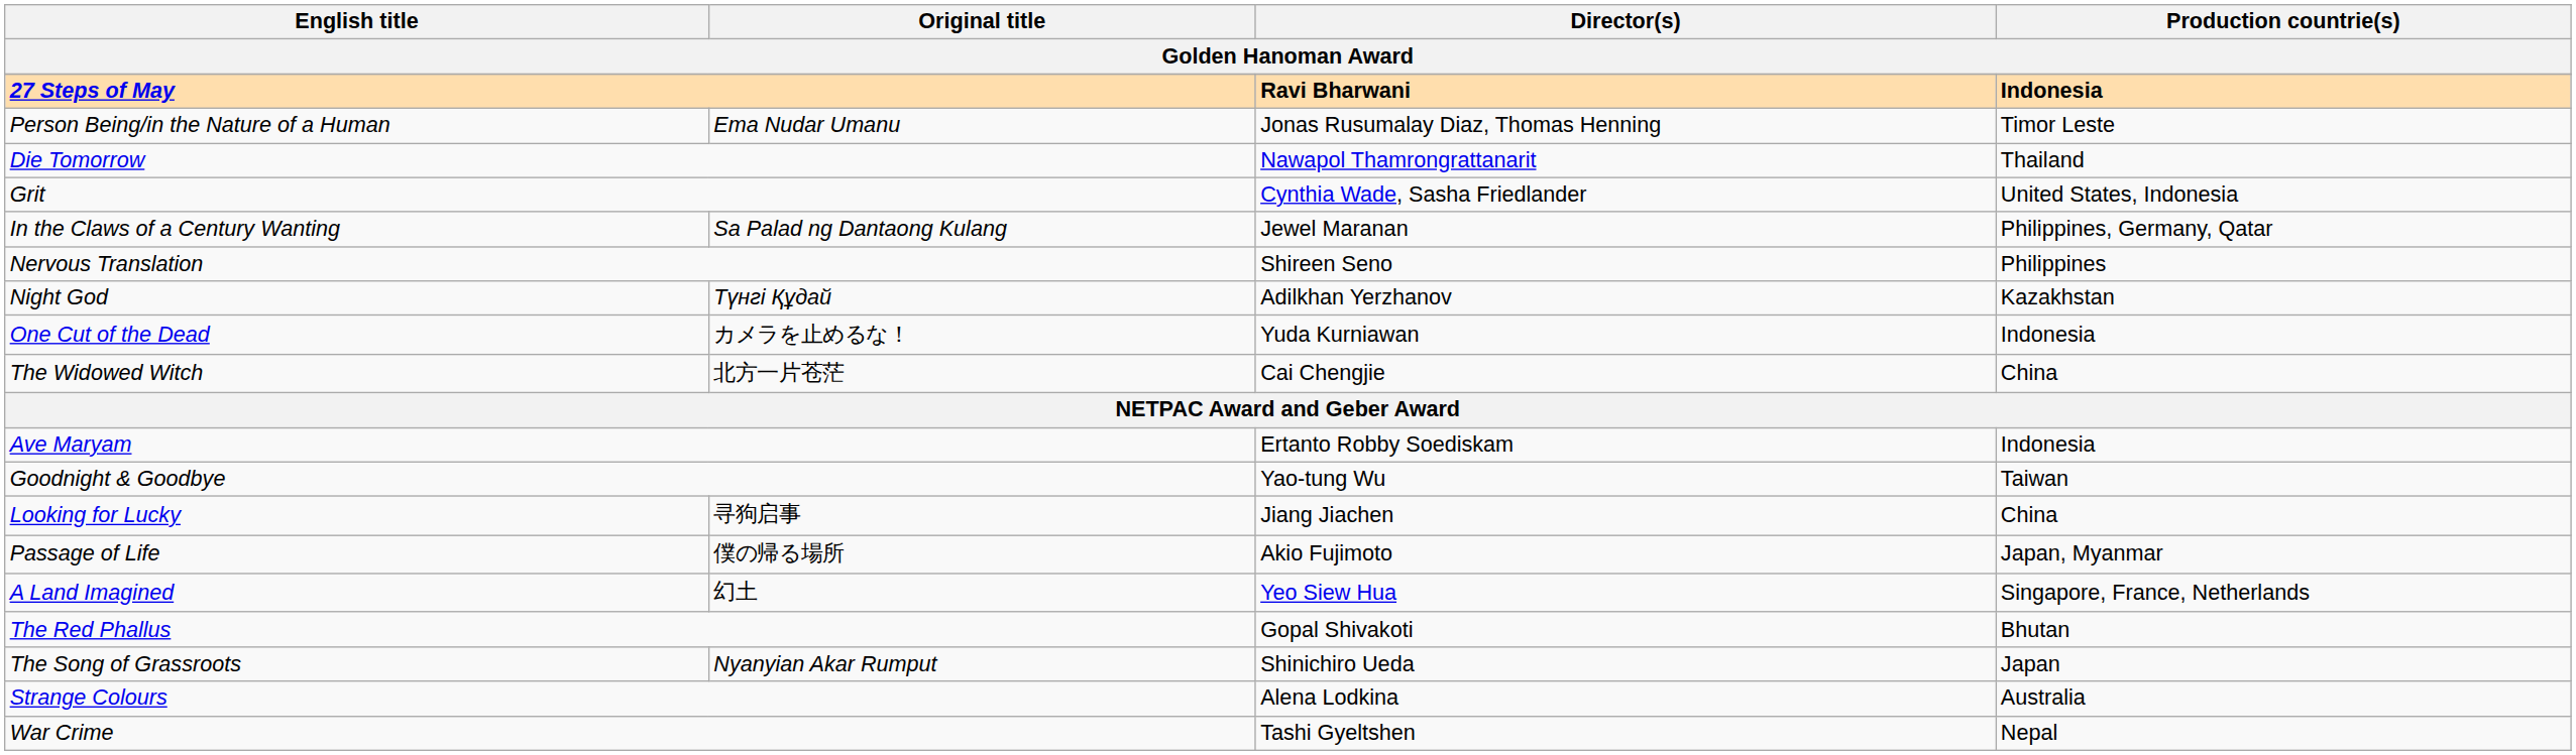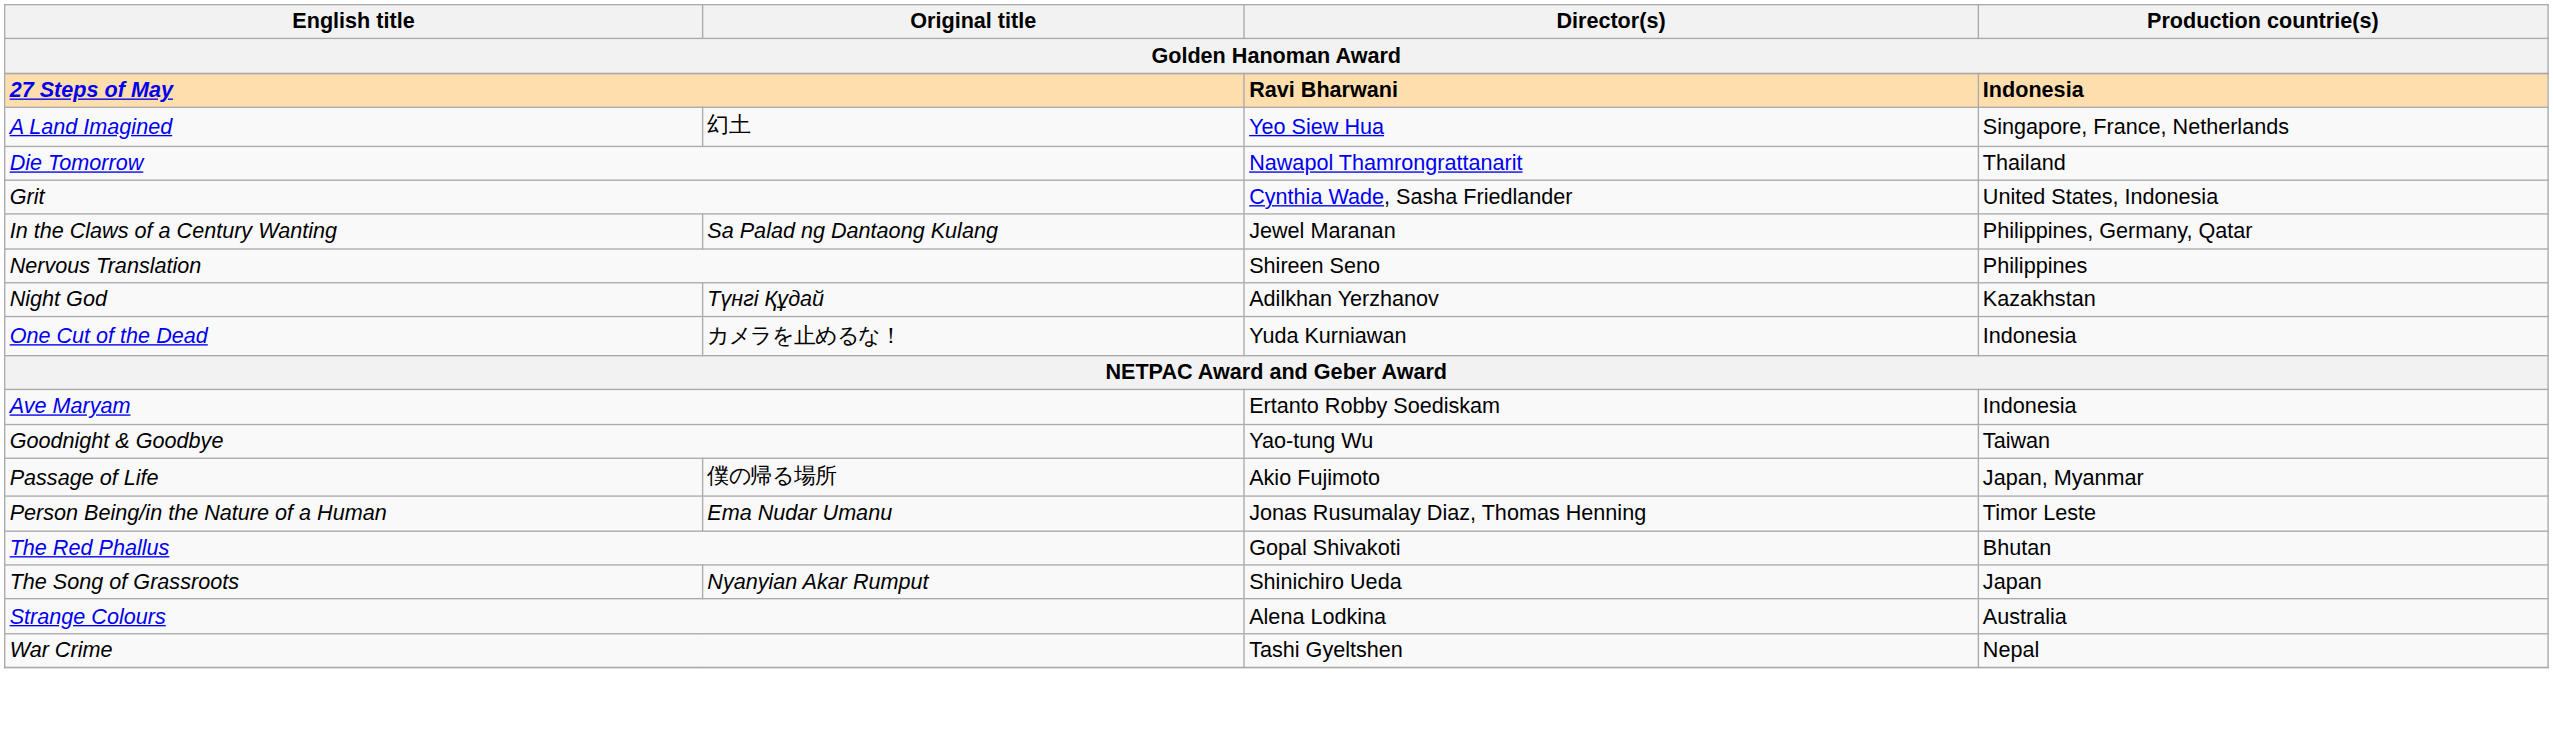 <table class="wikitable" style="width:95%; margin-bottom:2px">
 <tr>
 <th>English title</th>
 <th>Original title</th>
 <th>Director(s)</th>
 <th>Production countrie(s)</th>
 </tr>
 <tr>
 <th colspan="4">Golden Hanoman Award</th>
 </tr>
 <tr>
 </tr>
 <tr style="background:#FFDEAD;">
 <td colspan="2"><strong><em><a href='#'>27 Steps of May</a></em></strong></td>
 <td><strong>Ravi Bharwani</strong></td>
 <td><strong>Indonesia</strong></td>
 </tr>
 <tr>
-<td><em>Person Being/in the Nature of a Human</em></td>
-<td><em>Ema Nudar Umanu</em></td>
-<td>Jonas Rusumalay Diaz, Thomas Henning</td>
-<td>Timor Leste</td>
+<td><em><a href='#'>A Land Imagined</a></em></td>
+<td>幻土</td>
+<td><a href='#'>Yeo Siew Hua</a></td>
+<td>Singapore, France, Netherlands</td>
 </tr>
 <tr>
 <td colspan="2"><em><a href='#'>Die Tomorrow</a></em></td>
 <td><a href='#'>Nawapol Thamrongrattanarit</a></td>
 <td>Thailand</td>
 </tr>
 <tr>
 <td colspan="2"><em>Grit</em></td>
 <td><a href='#'>Cynthia Wade</a>, Sasha Friedlander</td>
 <td>United States, Indonesia</td>
 </tr>
 <tr>
 <td><em>In the Claws of a Century Wanting</em></td>
 <td><em>Sa Palad ng Dantaong Kulang</em></td>
 <td>Jewel Maranan</td>
 <td>Philippines, Germany, Qatar</td>
 </tr>
 <tr>
 <td colspan="2"><em>Nervous Translation</em></td>
 <td>Shireen Seno</td>
 <td>Philippines</td>
 </tr>
 <tr>
 <td><em>Night God</em></td>
 <td><em>Түнгі Құдай</em></td>
 <td>Adilkhan Yerzhanov</td>
 <td>Kazakhstan</td>
 </tr>
 <tr>
 <td><em><a href='#'>One Cut of the Dead</a></em></td>
 <td>カメラを止めるな！</td>
 <td>Yuda Kurniawan</td>
 <td>Indonesia</td>
 </tr>
 <tr>
-<td><em>The Widowed Witch</em></td>
-<td>北方一片苍茫</td>
-<td>Cai Chengjie</td>
-<td>China</td>
-</tr>
-<tr>
 <th colspan="4">NETPAC Award and Geber Award</th>
 </tr>
 <tr>
 <td colspan="2"><em><a href='#'>Ave Maryam</a></em></td>
 <td>Ertanto Robby Soediskam</td>
 <td>Indonesia</td>
 </tr>
 <tr>
 <td colspan="2"><em>Goodnight & Goodbye</em></td>
 <td>Yao-tung Wu</td>
 <td>Taiwan</td>
 </tr>
 <tr>
-<td><em><a href='#'>Looking for Lucky</a></em></td>
-<td>寻狗启事</td>
-<td>Jiang Jiachen</td>
-<td>China</td>
-</tr>
-<tr>
 <td><em>Passage of Life</em></td>
 <td>僕の帰る場所</td>
 <td>Akio Fujimoto</td>
 <td>Japan, Myanmar</td>
 </tr>
 <tr>
-<td><em><a href='#'>A Land Imagined</a></em></td>
-<td>幻土</td>
-<td><a href='#'>Yeo Siew Hua</a></td>
-<td>Singapore, France, Netherlands</td>
+<td><em>Person Being/in the Nature of a Human</em></td>
+<td><em>Ema Nudar Umanu</em></td>
+<td>Jonas Rusumalay Diaz, Thomas Henning</td>
+<td>Timor Leste</td>
 </tr>
 <tr>
 <td colspan="2"><em><a href='#'>The Red Phallus</a></em></td>
 <td>Gopal Shivakoti</td>
 <td>Bhutan</td>
 </tr>
 <tr>
 <td><em>The Song of Grassroots</em></td>
 <td><em>Nyanyian Akar Rumput</em></td>
 <td>Shinichiro Ueda</td>
 <td>Japan</td>
 </tr>
 <tr>
 <td colspan="2"><em><a href='#'>Strange Colours</a></em></td>
 <td>Alena Lodkina</td>
 <td>Australia</td>
 </tr>
 <tr>
 <td colspan="2"><em>War Crime</em></td>
 <td>Tashi Gyeltshen</td>
 <td>Nepal</td>
 </tr>
 <tr>
 </tr>
 </table>
